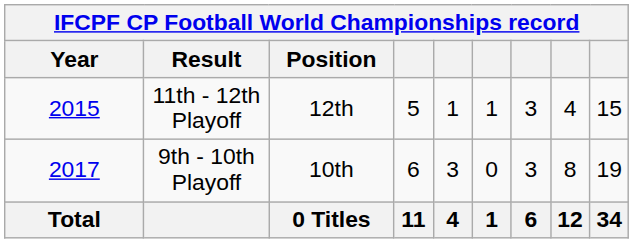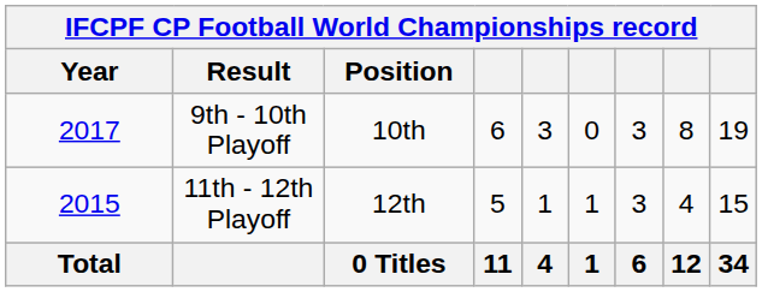 <table class="wikitable" style="text-align: center;">
 <tr>
 <th colspan=9><a href='#'>IFCPF CP Football World Championships record</a></th>
 </tr>
 <tr>
 <th width="90">Year</th>
 <th width="80">Result</th>
 <th width="80">Position</th>
 <th width="20"></th>
 <th width="20"></th>
 <th width="20"></th>
 <th width="20"></th>
 <th width="20"></th>
 <th width="20"></th>
 </tr>
 <tr>
+<td> <a href='#'>2017</a></td>
+<td>9th - 10th Playoff</td>
+<td>10th</td>
+<td>6</td>
+<td>3</td>
+<td>0</td>
+<td>3</td>
+<td>8</td>
+<td>19</td>
+</tr>
+<tr>
 <td> <a href='#'>2015</a></td>
 <td>11th - 12th Playoff</td>
 <td>12th</td>
 <td>5</td>
 <td>1</td>
 <td>1</td>
 <td>3</td>
 <td>4</td>
 <td>15</td>
-</tr>
-<tr>
-<td> <a href='#'>2017</a></td>
-<td>9th - 10th Playoff</td>
-<td>10th</td>
-<td>6</td>
-<td>3</td>
-<td>0</td>
-<td>3</td>
-<td>8</td>
-<td>19</td>
 </tr>
 <tr>
 <th>Total</th>
 <th></th>
 <th>0 Titles</th>
 <th>11</th>
 <th>4</th>
 <th>1</th>
 <th>6</th>
 <th>12</th>
 <th>34</th>
 </tr>
 </table>
